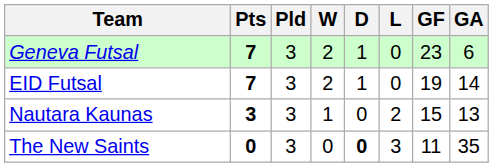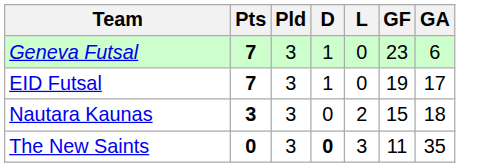 <table class="wikitable" style="text-align: center;">
 <tr>
 <th width="175">Team</th>
 <th width="20">Pts</th>
 <th width="20">Pld</th>
-<th width="20">W</th>
 <th width="20">D</th>
 <th width="20">L</th>
 <th width="20">GF</th>
 <th width="20">GA</th>
 </tr>
 <tr bgcolor=ccffcc>
 <td align="left"><em> <a href='#'>Geneva Futsal</a></em></td>
 <td><strong>7</strong></td>
 <td>3</td>
-<td>2</td>
 <td>1</td>
 <td>0</td>
 <td>23</td>
 <td>6</td>
 </tr>
 <tr bgcolor=ffffff>
 <td align="left"> <a href='#'>EID Futsal</a></td>
 <td><strong>7</strong></td>
 <td>3</td>
-<td>2</td>
 <td>1</td>
 <td>0</td>
 <td>19</td>
-<td>14</td>
+<td>17</td>
 </tr>
 <tr bgcolor=ffffff>
 <td align="left"> <a href='#'>Nautara Kaunas</a></td>
 <td><strong>3</strong></td>
 <td>3</td>
-<td>1</td>
 <td>0</td>
 <td>2</td>
 <td>15</td>
-<td>13</td>
+<td>18</td>
 </tr>
 <tr bgcolor=ffffff>
 <td align="left"> <a href='#'>The New Saints</a></td>
 <td><strong>0</strong></td>
 <td>3</td>
-<td>0</td>
 <td><strong>0</strong></td>
 <td>3</td>
 <td>11</td>
 <td>35</td>
 </tr>
 </table>
